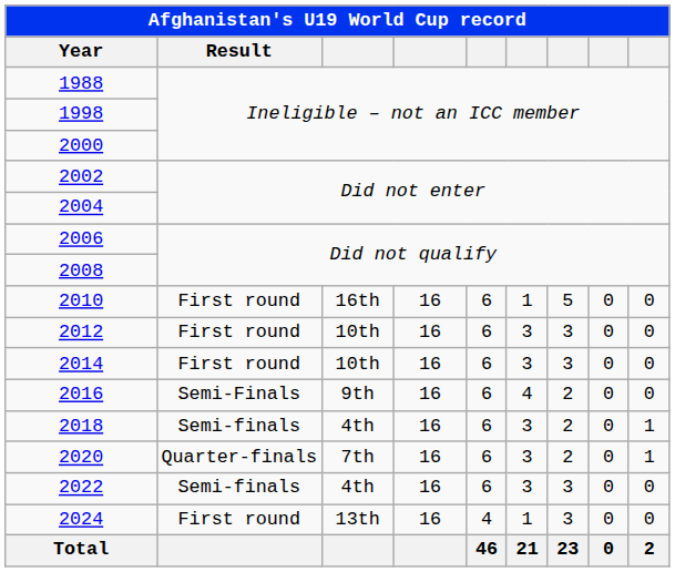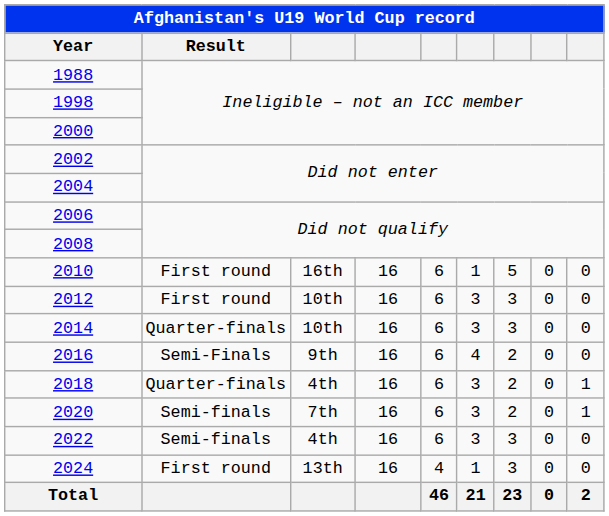 <table class="wikitable" style="font-size:90%; text-align:center;">
 <tr>
 <th style="color:white; background:#0033EE;" colspan=9>Afghanistan's U19 World Cup record</th>
 </tr>
 <tr>
 <th width="90">Year</th>
 <th>Result</th>
 <th width="40"></th>
 <th width="40"></th>
 <th width="20"></th>
 <th width="20"></th>
 <th width="20"></th>
 <th width="20"></th>
 <th width="20"></th>
 </tr>
 <tr>
 <td> <a href='#'>1988</a></td>
 <td colspan=8 rowspan=3><em>Ineligible – not an ICC member</em></td>
 </tr>
 <tr>
 <td> <a href='#'>1998</a></td>
 </tr>
 <tr>
 <td> <a href='#'>2000</a></td>
 </tr>
 <tr>
 <td> <a href='#'>2002</a></td>
 <td colspan=8 rowspan=2><em>Did not enter</em></td>
 </tr>
 <tr>
 <td> <a href='#'>2004</a></td>
 </tr>
 <tr>
 <td> <a href='#'>2006</a></td>
 <td colspan=8 rowspan=2><em>Did not qualify</em></td>
 </tr>
 <tr>
 <td> <a href='#'>2008</a></td>
 </tr>
 <tr>
 <td> <a href='#'>2010</a></td>
 <td>First round</td>
 <td>16th</td>
 <td>16</td>
 <td>6</td>
 <td>1</td>
 <td>5</td>
 <td>0</td>
 <td>0</td>
 </tr>
 <tr>
 <td> <a href='#'>2012</a></td>
 <td>First round</td>
 <td>10th</td>
 <td>16</td>
 <td>6</td>
 <td>3</td>
 <td>3</td>
 <td>0</td>
 <td>0</td>
 </tr>
 <tr>
 <td> <a href='#'>2014</a></td>
-<td>First round</td>
+<td>Quarter-finals</td>
 <td>10th</td>
 <td>16</td>
 <td>6</td>
 <td>3</td>
 <td>3</td>
 <td>0</td>
 <td>0</td>
 </tr>
 <tr>
 <td> <a href='#'>2016</a></td>
 <td>Semi-Finals</td>
 <td>9th</td>
 <td>16</td>
 <td>6</td>
 <td>4</td>
 <td>2</td>
 <td>0</td>
 <td>0</td>
 </tr>
 <tr>
 <td> <a href='#'>2018</a></td>
-<td>Semi-finals</td>
+<td>Quarter-finals</td>
 <td>4th</td>
 <td>16</td>
 <td>6</td>
 <td>3</td>
 <td>2</td>
 <td>0</td>
 <td>1</td>
 </tr>
 <tr>
 <td> <a href='#'>2020</a></td>
-<td>Quarter-finals</td>
+<td>Semi-finals</td>
 <td>7th</td>
 <td>16</td>
 <td>6</td>
 <td>3</td>
 <td>2</td>
 <td>0</td>
 <td>1</td>
 </tr>
 <tr>
 <td> <a href='#'>2022</a></td>
 <td>Semi-finals</td>
 <td>4th</td>
 <td>16</td>
 <td>6</td>
 <td>3</td>
 <td>3</td>
 <td>0</td>
 <td>0</td>
 </tr>
 <tr>
 <td> <a href='#'>2024</a></td>
 <td>First round</td>
 <td>13th</td>
 <td>16</td>
 <td>4</td>
 <td>1</td>
 <td>3</td>
 <td>0</td>
 <td>0</td>
 </tr>
 <tr>
 <th>Total</th>
 <th></th>
 <th></th>
 <th></th>
 <th>46</th>
 <th>21</th>
 <th>23</th>
 <th>0</th>
 <th>2</th>
 </tr>
 </table>
